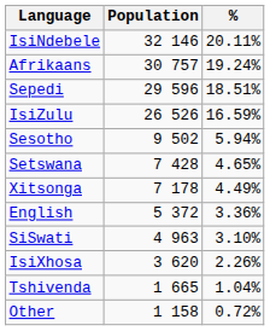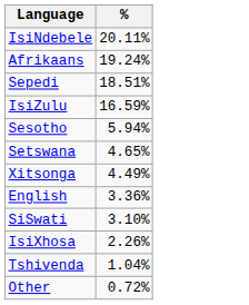 <table class="wikitable" style="font-size: 95%; text-align: right">
 <tr>
 <th>Language</th>
-<th>Population</th>
 <th>%</th>
 </tr>
 <tr>
 <td align=left><a href='#'>IsiNdebele</a></td>
-<td>32 146</td>
 <td>20.11%</td>
 </tr>
 <tr>
 <td align=left><a href='#'>Afrikaans</a></td>
-<td>30 757</td>
 <td>19.24%</td>
 </tr>
 <tr>
 <td align=left><a href='#'>Sepedi</a></td>
-<td>29 596</td>
 <td>18.51%</td>
 </tr>
 <tr>
 <td align=left><a href='#'>IsiZulu</a></td>
-<td>26 526</td>
 <td>16.59%</td>
 </tr>
 <tr>
 <td align=left><a href='#'>Sesotho</a></td>
-<td>9 502</td>
 <td>5.94%</td>
 </tr>
 <tr>
 <td align=left><a href='#'>Setswana</a></td>
-<td>7 428</td>
 <td>4.65%</td>
 </tr>
 <tr>
 <td align=left><a href='#'>Xitsonga</a></td>
-<td>7 178</td>
 <td>4.49%</td>
 </tr>
 <tr>
 <td align=left><a href='#'>English</a></td>
-<td>5 372</td>
 <td>3.36%</td>
 </tr>
 <tr>
 <td align=left><a href='#'>SiSwati</a></td>
-<td>4 963</td>
 <td>3.10%</td>
 </tr>
 <tr>
 <td align=left><a href='#'>IsiXhosa</a></td>
-<td>3 620</td>
 <td>2.26%</td>
 </tr>
 <tr>
 <td align=left><a href='#'>Tshivenda</a></td>
-<td>1 665</td>
 <td>1.04%</td>
 </tr>
 <tr>
 <td align=left><a href='#'>Other</a></td>
-<td>1 158</td>
 <td>0.72%</td>
 </tr>
 </table>
